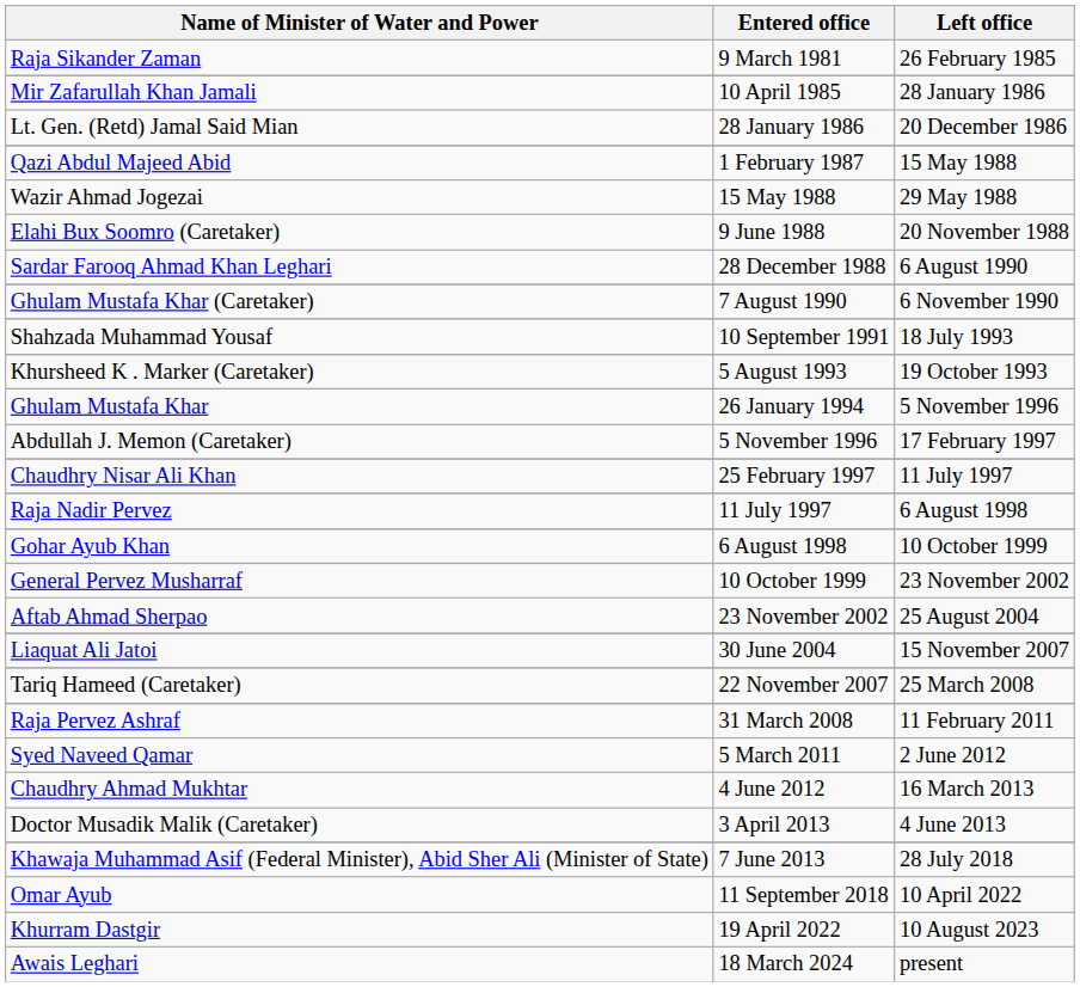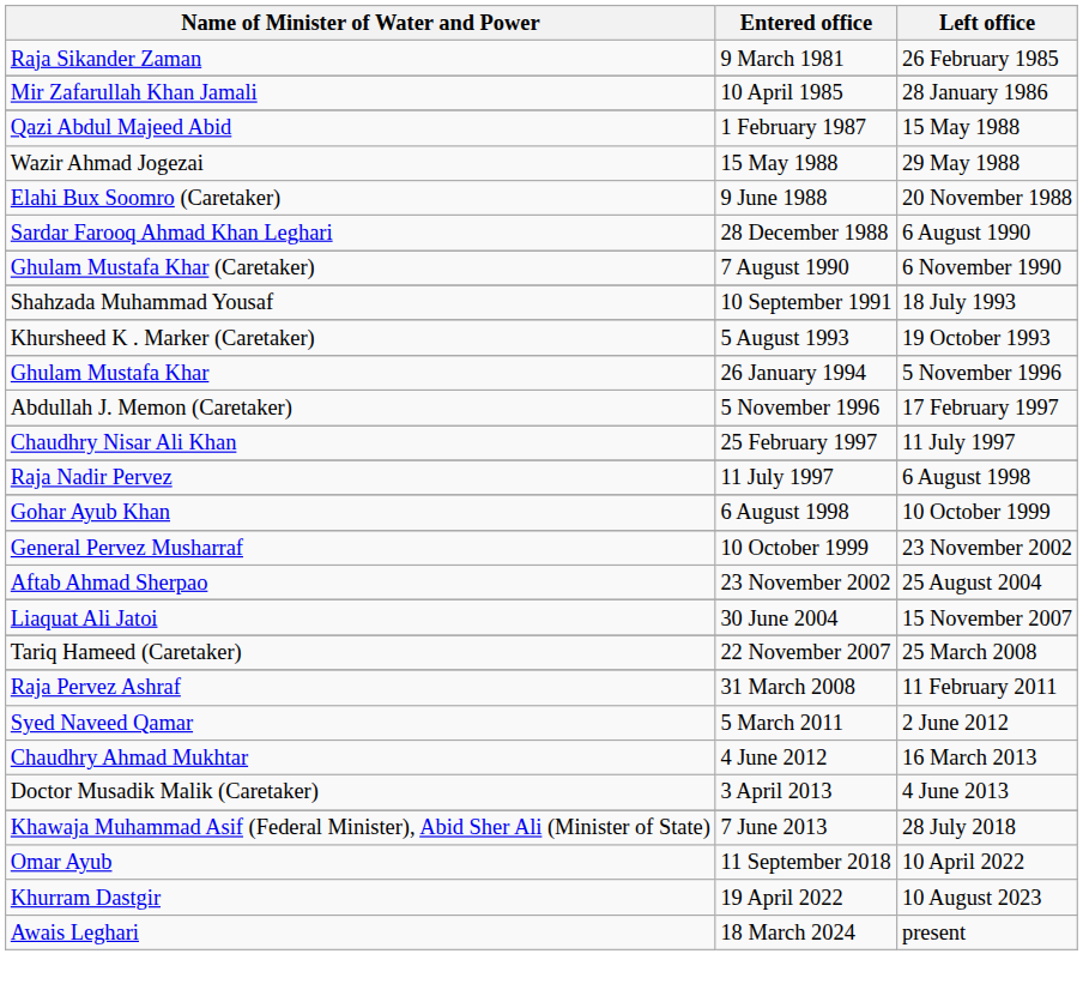 <table class="wikitable">
 <tr>
 <th align=center>Name of Minister of Water and Power</th>
 <th align=center>Entered office</th>
 <th align=center>Left office</th>
 </tr>
 <tr>
 <td><a href='#'>Raja Sikander Zaman</a></td>
 <td>9 March 1981</td>
 <td>26 February 1985</td>
 </tr>
 <tr>
 </tr>
 <tr>
 <td><a href='#'>Mir Zafarullah Khan Jamali</a></td>
 <td>10 April 1985</td>
 <td>28 January 1986</td>
-</tr>
-<tr>
-<td>Lt. Gen. (Retd) Jamal Said Mian</td>
-<td>28 January 1986</td>
-<td>20 December 1986</td>
 </tr>
 <tr>
 </tr>
 <tr>
 <td><a href='#'>Qazi Abdul Majeed Abid</a></td>
 <td>1 February 1987</td>
 <td>15 May 1988</td>
 </tr>
 <tr>
 <td>Wazir Ahmad Jogezai</td>
 <td>15 May 1988</td>
 <td>29 May 1988</td>
 </tr>
 <tr>
 <td><a href='#'>Elahi Bux Soomro</a> (Caretaker)</td>
 <td>9 June 1988</td>
 <td>20 November 1988</td>
 </tr>
 <tr>
 <td><a href='#'>Sardar Farooq Ahmad Khan Leghari</a></td>
 <td>28 December 1988</td>
 <td>6 August 1990</td>
 </tr>
 <tr>
 </tr>
 <tr>
 <td><a href='#'>Ghulam Mustafa Khar</a> (Caretaker)</td>
 <td>7 August 1990</td>
 <td>6 November 1990</td>
 </tr>
 <tr>
 </tr>
 <tr>
 <td>Shahzada Muhammad Yousaf</td>
 <td>10 September 1991</td>
 <td>18 July 1993</td>
 </tr>
 <tr>
 </tr>
 <tr>
 <td>Khursheed K . Marker (Caretaker)</td>
 <td>5 August 1993</td>
 <td>19 October 1993</td>
 </tr>
 <tr>
 </tr>
 <tr>
 <td><a href='#'>Ghulam Mustafa Khar</a></td>
 <td>26 January 1994</td>
 <td>5 November 1996</td>
 </tr>
 <tr>
 <td>Abdullah J. Memon (Caretaker)</td>
 <td>5 November 1996</td>
 <td>17 February 1997</td>
 </tr>
 <tr>
 </tr>
 <tr>
 <td><a href='#'>Chaudhry Nisar Ali Khan</a></td>
 <td>25 February 1997</td>
 <td>11 July 1997</td>
 </tr>
 <tr>
 </tr>
 <tr>
 <td><a href='#'>Raja Nadir Pervez</a></td>
 <td>11 July 1997</td>
 <td>6 August 1998</td>
 </tr>
 <tr>
 </tr>
 <tr>
 <td><a href='#'>Gohar Ayub Khan</a></td>
 <td>6 August 1998</td>
 <td>10 October 1999</td>
 </tr>
 <tr>
 </tr>
 <tr>
 <td><a href='#'>General Pervez Musharraf</a></td>
 <td>10 October 1999</td>
 <td>23 November 2002</td>
 </tr>
 <tr>
 <td><a href='#'>Aftab Ahmad Sherpao</a></td>
 <td>23 November 2002</td>
 <td>25 August 2004</td>
 </tr>
 <tr>
 </tr>
 <tr>
 <td><a href='#'>Liaquat Ali Jatoi</a></td>
 <td>30 June 2004</td>
 <td>15 November 2007</td>
 </tr>
 <tr>
 </tr>
 <tr>
 <td>Tariq Hameed (Caretaker)</td>
 <td>22 November 2007</td>
 <td>25 March 2008</td>
 </tr>
 <tr>
 </tr>
 <tr>
 </tr>
 <tr>
 <td><a href='#'>Raja Pervez Ashraf</a></td>
 <td>31 March 2008</td>
 <td>11 February 2011</td>
 </tr>
 <tr>
 <td><a href='#'>Syed Naveed Qamar</a></td>
 <td>5 March 2011</td>
 <td>2 June 2012</td>
 </tr>
 <tr>
 <td><a href='#'>Chaudhry Ahmad Mukhtar</a></td>
 <td>4 June 2012</td>
 <td>16 March 2013</td>
 </tr>
 <tr>
 <td>Doctor Musadik Malik (Caretaker)</td>
 <td>3 April 2013</td>
 <td>4 June 2013</td>
 </tr>
 <tr>
 </tr>
 <tr>
 <td><a href='#'>Khawaja Muhammad Asif</a> (Federal Minister), <a href='#'>Abid Sher Ali</a> (Minister of State)</td>
 <td>7 June 2013</td>
 <td>28 July 2018</td>
 </tr>
 <tr>
 <td><a href='#'>Omar Ayub</a></td>
 <td>11 September 2018</td>
 <td>10 April 2022</td>
 </tr>
 <tr>
 <td><a href='#'>Khurram Dastgir</a></td>
 <td>19 April 2022</td>
 <td>10 August 2023</td>
 </tr>
 <tr>
 <td><a href='#'>Awais Leghari</a></td>
 <td>18 March 2024</td>
 <td>present</td>
 </tr>
 </table>
